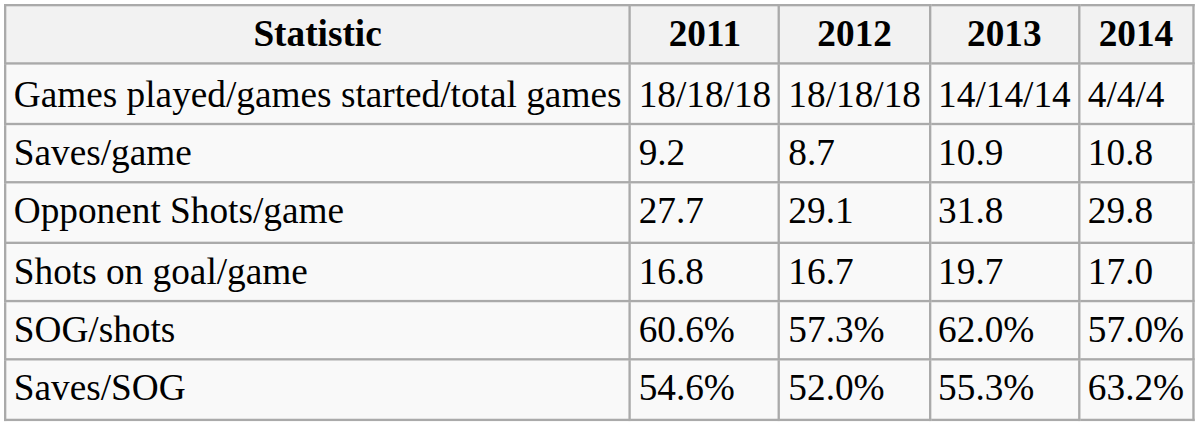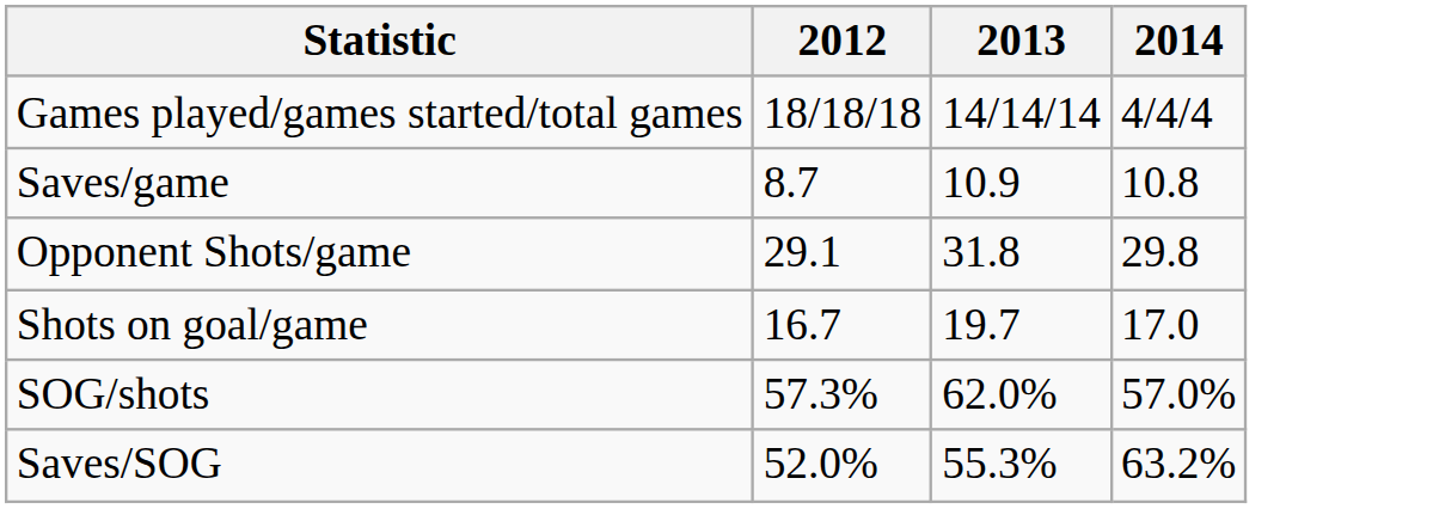 <table class="wikitable">
 <tr>
 <th>Statistic</th>
-<th>2011</th>
 <th>2012</th>
 <th>2013</th>
 <th>2014</th>
 </tr>
 <tr>
 <td>Games played/games started/total games</td>
 <td>18/18/18</td>
-<td>18/18/18</td>
 <td>14/14/14</td>
 <td>4/4/4</td>
 </tr>
 <tr>
 <td>Saves/game</td>
-<td>9.2</td>
 <td>8.7</td>
 <td>10.9</td>
 <td>10.8</td>
 </tr>
 <tr>
 <td>Opponent Shots/game</td>
-<td>27.7</td>
 <td>29.1</td>
 <td>31.8</td>
 <td>29.8</td>
 </tr>
 <tr>
 <td>Shots on goal/game</td>
-<td>16.8</td>
 <td>16.7</td>
 <td>19.7</td>
 <td>17.0</td>
 </tr>
 <tr>
 <td>SOG/shots</td>
-<td>60.6%</td>
 <td>57.3%</td>
 <td>62.0%</td>
 <td>57.0%</td>
 </tr>
 <tr>
 <td>Saves/SOG</td>
-<td>54.6%</td>
 <td>52.0%</td>
 <td>55.3%</td>
 <td>63.2%</td>
 </tr>
 </table>
